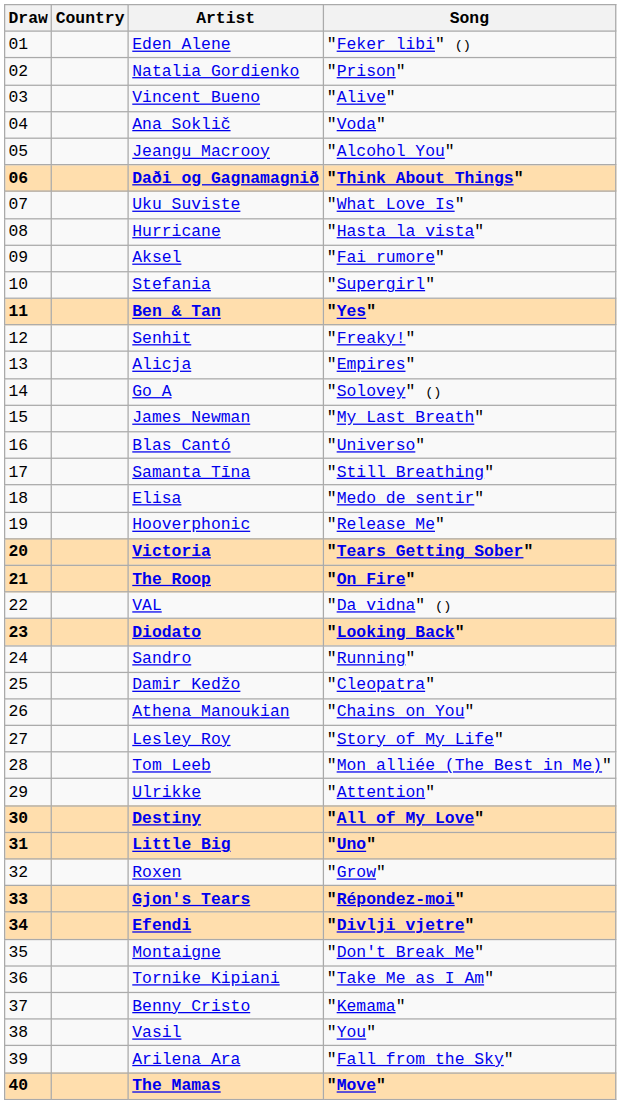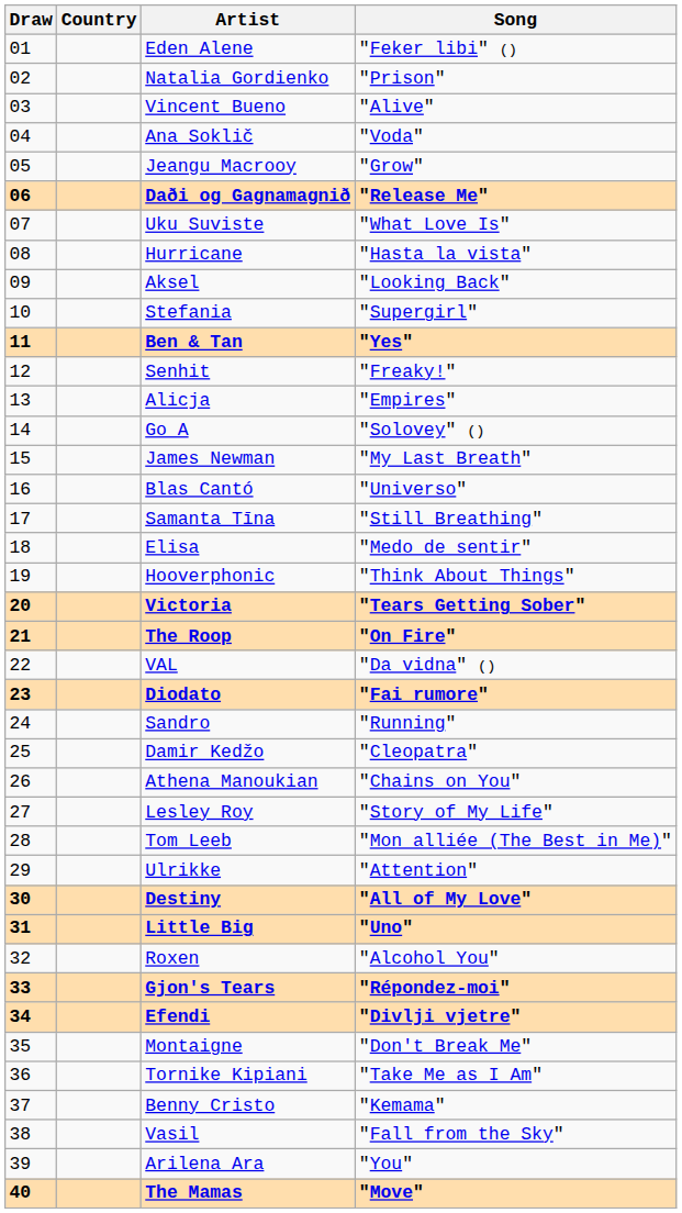 <table class="sortable wikitable">
 <tr>
 <th>Draw</th>
 <th>Country</th>
 <th>Artist</th>
 <th>Song</th>
 </tr>
 <tr>
 <td>01</td>
 <td></td>
 <td><a href='#'>Eden Alene</a></td>
 <td>"<a href='#'>Feker libi</a>" <small>()</small></td>
 </tr>
 <tr>
 <td>02</td>
 <td></td>
 <td><a href='#'>Natalia Gordienko</a></td>
 <td>"<a href='#'>Prison</a>"</td>
 </tr>
 <tr>
 <td>03</td>
 <td></td>
 <td><a href='#'>Vincent Bueno</a></td>
 <td>"<a href='#'>Alive</a>"</td>
 </tr>
 <tr>
 <td>04</td>
 <td></td>
 <td><a href='#'>Ana Soklič</a></td>
 <td>"<a href='#'>Voda</a>"</td>
 </tr>
 <tr>
 <td>05</td>
 <td></td>
 <td><a href='#'>Jeangu Macrooy</a></td>
-<td>"<a href='#'>Alcohol You</a>"</td>
+<td>"<a href='#'>Grow</a>"</td>
 </tr>
 <tr style="background: navajowhite; font-weight: bold;">
 <td>06</td>
 <td></td>
 <td><a href='#'>Daði og Gagnamagnið</a></td>
-<td>"<a href='#'>Think About Things</a>"</td>
+<td>"<a href='#'>Release Me</a>"</td>
 </tr>
 <tr>
 <td>07</td>
 <td></td>
 <td><a href='#'>Uku Suviste</a></td>
 <td>"<a href='#'>What Love Is</a>"</td>
 </tr>
 <tr>
 <td>08</td>
 <td></td>
 <td><a href='#'>Hurricane</a></td>
 <td>"<a href='#'>Hasta la vista</a>"</td>
 </tr>
 <tr>
 <td>09</td>
 <td></td>
 <td><a href='#'>Aksel</a></td>
-<td>"<a href='#'>Fai rumore</a>"</td>
+<td>"<a href='#'>Looking Back</a>"</td>
 </tr>
 <tr>
 <td>10</td>
 <td></td>
 <td><a href='#'>Stefania</a></td>
 <td>"<a href='#'>Supergirl</a>"</td>
 </tr>
 <tr style="background: navajowhite; font-weight: bold;">
 <td>11</td>
 <td></td>
 <td><a href='#'>Ben & Tan</a></td>
 <td>"<a href='#'>Yes</a>"</td>
 </tr>
 <tr>
 <td>12</td>
 <td></td>
 <td><a href='#'>Senhit</a></td>
 <td>"<a href='#'>Freaky!</a>"</td>
 </tr>
 <tr>
 <td>13</td>
 <td></td>
 <td><a href='#'>Alicja</a></td>
 <td>"<a href='#'>Empires</a>"</td>
 </tr>
 <tr>
 <td>14</td>
 <td></td>
 <td><a href='#'>Go A</a></td>
 <td>"<a href='#'>Solovey</a>" <small>()</small></td>
 </tr>
 <tr>
 <td>15</td>
 <td></td>
 <td><a href='#'>James Newman</a></td>
 <td>"<a href='#'>My Last Breath</a>"</td>
 </tr>
 <tr>
 <td>16</td>
 <td></td>
 <td><a href='#'>Blas Cantó</a></td>
 <td>"<a href='#'>Universo</a>"</td>
 </tr>
 <tr>
 <td>17</td>
 <td></td>
 <td><a href='#'>Samanta Tīna</a></td>
 <td>"<a href='#'>Still Breathing</a>"</td>
 </tr>
 <tr>
 <td>18</td>
 <td></td>
 <td><a href='#'>Elisa</a></td>
 <td>"<a href='#'>Medo de sentir</a>"</td>
 </tr>
 <tr>
 <td>19</td>
 <td></td>
 <td><a href='#'>Hooverphonic</a></td>
-<td>"<a href='#'>Release Me</a>"</td>
+<td>"<a href='#'>Think About Things</a>"</td>
 </tr>
 <tr style="background: navajowhite; font-weight: bold;">
 <td>20</td>
 <td></td>
 <td><a href='#'>Victoria</a></td>
 <td>"<a href='#'>Tears Getting Sober</a>"</td>
 </tr>
 <tr style="background: navajowhite; font-weight: bold;">
 <td>21</td>
 <td></td>
 <td><a href='#'>The Roop</a></td>
 <td>"<a href='#'>On Fire</a>"</td>
 </tr>
 <tr>
 <td>22</td>
 <td></td>
 <td><a href='#'>VAL</a></td>
 <td>"<a href='#'>Da vidna</a>" <small>()</small></td>
 </tr>
 <tr style="background: navajowhite; font-weight: bold;">
 <td>23</td>
 <td></td>
 <td><a href='#'>Diodato</a></td>
-<td>"<a href='#'>Looking Back</a>"</td>
+<td>"<a href='#'>Fai rumore</a>"</td>
 </tr>
 <tr>
 <td>24</td>
 <td></td>
 <td><a href='#'>Sandro</a></td>
 <td>"<a href='#'>Running</a>"</td>
 </tr>
 <tr>
 <td>25</td>
 <td></td>
 <td><a href='#'>Damir Kedžo</a></td>
 <td>"<a href='#'>Cleopatra</a>"</td>
 </tr>
 <tr>
 <td>26</td>
 <td></td>
 <td><a href='#'>Athena Manoukian</a></td>
 <td>"<a href='#'>Chains on You</a>"</td>
 </tr>
 <tr>
 <td>27</td>
 <td></td>
 <td><a href='#'>Lesley Roy</a></td>
 <td>"<a href='#'>Story of My Life</a>"</td>
 </tr>
 <tr>
 <td>28</td>
 <td></td>
 <td><a href='#'>Tom Leeb</a></td>
 <td>"<a href='#'>Mon alliée (The Best in Me)</a>"</td>
 </tr>
 <tr>
 <td>29</td>
 <td></td>
 <td><a href='#'>Ulrikke</a></td>
 <td>"<a href='#'>Attention</a>"</td>
 </tr>
 <tr style="background: navajowhite; font-weight: bold;">
 <td>30</td>
 <td></td>
 <td><a href='#'>Destiny</a></td>
 <td>"<a href='#'>All of My Love</a>"</td>
 </tr>
 <tr style="background: navajowhite; font-weight: bold;">
 <td>31</td>
 <td></td>
 <td><a href='#'>Little Big</a></td>
 <td>"<a href='#'>Uno</a>"</td>
 </tr>
 <tr>
 <td>32</td>
 <td></td>
 <td><a href='#'>Roxen</a></td>
-<td>"<a href='#'>Grow</a>"</td>
+<td>"<a href='#'>Alcohol You</a>"</td>
 </tr>
 <tr style="background: navajowhite; font-weight: bold;">
 <td>33</td>
 <td></td>
 <td><a href='#'>Gjon's Tears</a></td>
 <td>"<a href='#'>Répondez-moi</a>"</td>
 </tr>
 <tr style="background: navajowhite; font-weight: bold;">
 <td>34</td>
 <td></td>
 <td><a href='#'>Efendi</a></td>
 <td>"<a href='#'>Divlji vjetre</a>"</td>
 </tr>
 <tr>
 <td>35</td>
 <td></td>
 <td><a href='#'>Montaigne</a></td>
 <td>"<a href='#'>Don't Break Me</a>"</td>
 </tr>
 <tr>
 <td>36</td>
 <td></td>
 <td><a href='#'>Tornike Kipiani</a></td>
 <td>"<a href='#'>Take Me as I Am</a>"</td>
 </tr>
 <tr>
 <td>37</td>
 <td></td>
 <td><a href='#'>Benny Cristo</a></td>
 <td>"<a href='#'>Kemama</a>"</td>
 </tr>
 <tr>
 <td>38</td>
 <td></td>
 <td><a href='#'>Vasil</a></td>
-<td>"<a href='#'>You</a>"</td>
+<td>"<a href='#'>Fall from the Sky</a>"</td>
 </tr>
 <tr>
 <td>39</td>
 <td></td>
 <td><a href='#'>Arilena Ara</a></td>
-<td>"<a href='#'>Fall from the Sky</a>"</td>
+<td>"<a href='#'>You</a>"</td>
 </tr>
 <tr style="background: navajowhite; font-weight: bold;">
 <td>40</td>
 <td></td>
 <td><a href='#'>The Mamas</a></td>
 <td>"<a href='#'>Move</a>"</td>
 </tr>
 </table>
